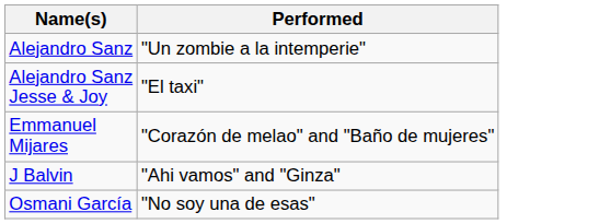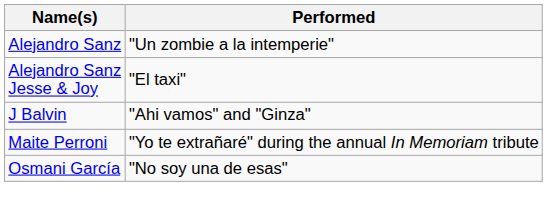 <table class="wikitable sortable">
 <tr>
 <th>Name(s)</th>
 <th>Performed</th>
 </tr>
 <tr>
 <td><a href='#'>Alejandro Sanz</a></td>
 <td>"Un zombie a la intemperie"</td>
 </tr>
 <tr>
 <td><a href='#'>Alejandro Sanz</a> <br> <a href='#'>Jesse & Joy</a></td>
 <td>"El taxi"</td>
 </tr>
 <tr>
-<td><a href='#'>Emmanuel</a> <br> <a href='#'>Mijares</a></td>
-<td>"Corazón de melao" and "Baño de mujeres"</td>
+<td><a href='#'>J Balvin</a></td>
+<td>"Ahi vamos" and "Ginza"</td>
 </tr>
 <tr>
-<td><a href='#'>J Balvin</a></td>
-<td>"Ahi vamos" and "Ginza"</td>
+<td><a href='#'>Maite Perroni</a></td>
+<td>"Yo te extrañaré" during the annual <em>In Memoriam</em> tribute</td>
 </tr>
 <tr>
 <td><a href='#'>Osmani García</a></td>
 <td>"No soy una de esas"</td>
 </tr>
 </table>
